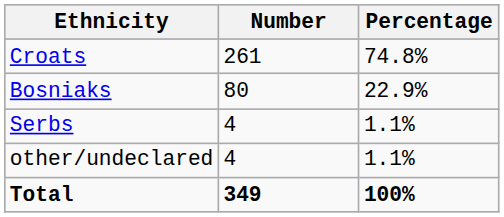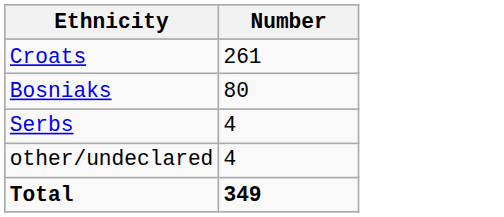 <table class="wikitable">
 <tr>
 <th width="100px">Ethnicity</th>
 <th width="80px">Number</th>
-<th width="80px">Percentage</th>
 </tr>
 <tr>
 <td><a href='#'>Croats</a></td>
 <td>261</td>
-<td>74.8%</td>
 </tr>
 <tr>
 <td><a href='#'>Bosniaks</a></td>
 <td>80</td>
-<td>22.9%</td>
 </tr>
 <tr>
 <td><a href='#'>Serbs</a></td>
 <td>4</td>
-<td>1.1%</td>
 </tr>
 <tr>
 <td>other/undeclared</td>
 <td>4</td>
-<td>1.1%</td>
 </tr>
 <tr>
 <td><strong>Total</strong></td>
 <td><strong>349</strong></td>
-<td><strong>100%</strong></td>
 </tr>
 </table>
